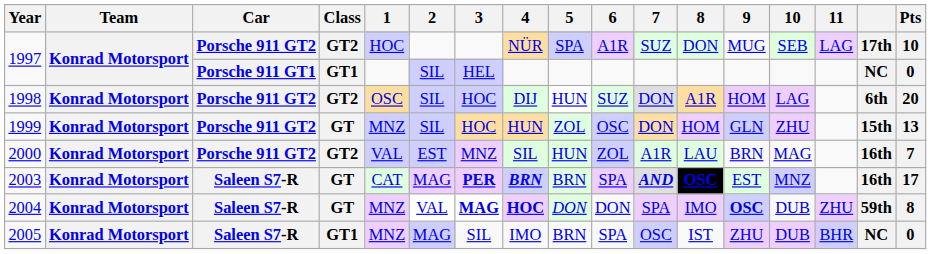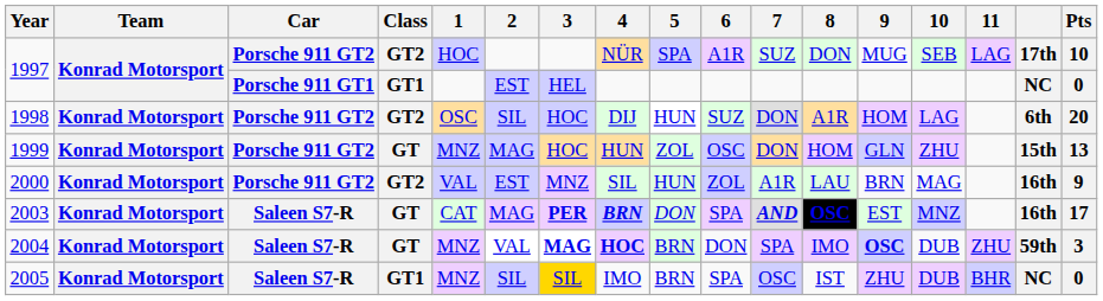 <table class="wikitable" style="text-align:center; font-size:90%">
 <tr>
 <th>Year</th>
 <th>Team</th>
 <th>Car</th>
 <th>Class</th>
 <th>1</th>
 <th>2</th>
 <th>3</th>
 <th>4</th>
 <th>5</th>
 <th>6</th>
 <th>7</th>
 <th>8</th>
 <th>9</th>
 <th>10</th>
 <th>11</th>
 <th></th>
 <th>Pts</th>
 </tr>
 <tr>
 <td rowspan=2><a href='#'>1997</a></td>
 <th rowspan=2><a href='#'>Konrad Motorsport</a></th>
 <th><a href='#'>Porsche 911 GT2</a></th>
 <th>GT2</th>
 <td style="background:#CFCFFF;"><a href='#'>HOC</a><br></td>
 <td></td>
 <td></td>
 <td style="background:#FFDF9F;"><a href='#'>NÜR</a><br></td>
 <td style="background:#CFCFFF;"><a href='#'>SPA</a><br></td>
 <td style="background:#EFCFFF;"><a href='#'>A1R</a><br></td>
 <td style="background:#DFFFDF;"><a href='#'>SUZ</a><br></td>
 <td style="background:#DFFFDF;"><a href='#'>DON</a><br></td>
 <td><a href='#'>MUG</a></td>
 <td style="background:#DFFFDF;"><a href='#'>SEB</a><br></td>
 <td style="background:#EFCFFF;"><a href='#'>LAG</a><br></td>
 <th>17th</th>
 <th>10</th>
 </tr>
 <tr>
 <th><a href='#'>Porsche 911 GT1</a></th>
 <th>GT1</th>
 <td></td>
-<td style="background:#CFCFFF;"><a href='#'>SIL</a><br></td>
+<td style="background:#CFCFFF;"><a href='#'>EST</a><br></td>
 <td style="background:#CFCFFF;"><a href='#'>HEL</a><br></td>
 <td></td>
 <td></td>
 <td></td>
 <td></td>
 <td></td>
 <td></td>
 <td></td>
 <td></td>
 <th>NC</th>
 <th>0</th>
 </tr>
 <tr>
 <td><a href='#'>1998</a></td>
 <th><a href='#'>Konrad Motorsport</a></th>
 <th><a href='#'>Porsche 911 GT2</a></th>
 <th>GT2</th>
 <td style="background:#FFDF9F;"><a href='#'>OSC</a><br></td>
 <td style="background:#CFCFFF;"><a href='#'>SIL</a><br></td>
 <td style="background:#CFCFFF;"><a href='#'>HOC</a><br></td>
 <td style="background:#DFFFDF;"><a href='#'>DIJ</a><br></td>
 <td style="background:#FFFFFF;"><a href='#'>HUN</a><br></td>
 <td style="background:#DFFFDF;"><a href='#'>SUZ</a><br></td>
 <td style="background:#DFDFDF;"><a href='#'>DON</a><br></td>
 <td style="background:#FFDF9F;"><a href='#'>A1R</a><br></td>
 <td style="background:#EFCFFF;"><a href='#'>HOM</a><br></td>
 <td style="background:#EFCFFF;"><a href='#'>LAG</a><br></td>
 <td></td>
 <th>6th</th>
 <th>20</th>
 </tr>
 <tr>
 <td><a href='#'>1999</a></td>
 <th><a href='#'>Konrad Motorsport</a></th>
 <th><a href='#'>Porsche 911 GT2</a></th>
 <th>GT</th>
 <td style="background:#CFCFFF;"><a href='#'>MNZ</a><br></td>
-<td style="background:#CFCFFF;"><a href='#'>SIL</a><br></td>
+<td style="background:#CFCFFF;"><a href='#'>MAG</a><br></td>
 <td style="background:#FFDF9F;"><a href='#'>HOC</a><br></td>
 <td style="background:#FFDF9F;"><a href='#'>HUN</a><br></td>
 <td style="background:#DFFFDF;"><a href='#'>ZOL</a><br></td>
 <td style="background:#CFCFFF;"><a href='#'>OSC</a><br></td>
 <td style="background:#FFDF9F;"><a href='#'>DON</a><br></td>
 <td style="background:#EFCFFF;"><a href='#'>HOM</a><br></td>
 <td style="background:#CFCFFF;"><a href='#'>GLN</a><br></td>
 <td style="background:#EFCFFF;"><a href='#'>ZHU</a><br></td>
 <td></td>
 <th>15th</th>
 <th>13</th>
 </tr>
 <tr>
 <td><a href='#'>2000</a></td>
 <th><a href='#'>Konrad Motorsport</a></th>
 <th><a href='#'>Porsche 911 GT2</a></th>
 <th>GT2</th>
 <td style="background:#CFCFFF;"><a href='#'>VAL</a><br></td>
 <td style="background:#CFCFFF;"><a href='#'>EST</a><br></td>
 <td style="background:#EFCFFF;"><a href='#'>MNZ</a><br></td>
 <td style="background:#DFFFDF;"><a href='#'>SIL</a><br></td>
 <td style="background:#DFFFDF;"><a href='#'>HUN</a><br></td>
 <td style="background:#CFCFFF;"><a href='#'>ZOL</a><br></td>
 <td style="background:#DFFFDF;"><a href='#'>A1R</a><br></td>
 <td style="background:#DFFFDF;"><a href='#'>LAU</a><br></td>
 <td><a href='#'>BRN</a></td>
 <td><a href='#'>MAG</a></td>
 <td></td>
 <th>16th</th>
-<th>7</th>
+<th>9</th>
 </tr>
 <tr>
 <td><a href='#'>2003</a></td>
 <th><a href='#'>Konrad Motorsport</a></th>
 <th><a href='#'>Saleen S7</a>-R</th>
 <th>GT</th>
 <td style="background:#DFFFDF;"><a href='#'>CAT</a><br></td>
 <td style="background:#EFCFFF;"><a href='#'>MAG</a><br></td>
 <td style="background:#EFCFFF;"><strong><a href='#'>PER</a></strong><br></td>
 <td style="background:#CFCFFF;"><strong><em><a href='#'>BRN</a></em></strong><br></td>
-<td style="background:#DFFFDF;"><a href='#'>BRN</a><br></td>
+<td style="background:#DFFFDF;"><em><a href='#'>DON</a></em><br></td>
 <td style="background:#EFCFFF;"><a href='#'>SPA</a><br></td>
 <td style="background:#DFDFDF;"><strong><em><a href='#'>AND</a></em></strong><br></td>
 <td style="background:#000; color:#fff;"><strong><a href='#'><span>OSC</span></a></strong><br></td>
 <td style="background:#DFFFDF;"><a href='#'>EST</a><br></td>
 <td style="background:#CFCFFF;"><a href='#'>MNZ</a><br></td>
 <td></td>
 <th>16th</th>
 <th>17</th>
 </tr>
 <tr>
 <td><a href='#'>2004</a></td>
 <th><a href='#'>Konrad Motorsport</a></th>
 <th><a href='#'>Saleen S7</a>-R</th>
 <th>GT</th>
 <td style="background:#EFCFFF;"><a href='#'>MNZ</a><br></td>
 <td style="background:#FFFFFF;"><a href='#'>VAL</a><br></td>
 <td style="background:#FFFFFF;"><strong><a href='#'>MAG</a></strong><br></td>
 <td style="background:#EFCFFF;"><strong><a href='#'>HOC</a></strong><br></td>
-<td style="background:#DFFFDF;"><em><a href='#'>DON</a></em><br></td>
+<td style="background:#DFFFDF;"><a href='#'>BRN</a><br></td>
 <td><a href='#'>DON</a></td>
 <td style="background:#EFCFFF;"><a href='#'>SPA</a><br></td>
 <td style="background:#EFCFFF;"><a href='#'>IMO</a><br></td>
 <td style="background:#CFCFFF;"><strong><a href='#'>OSC</a></strong><br></td>
 <td><a href='#'>DUB</a></td>
 <td style="background:#EFCFFF;"><a href='#'>ZHU</a><br></td>
 <th>59th</th>
-<th>8</th>
+<th>3</th>
 </tr>
 <tr>
 <td><a href='#'>2005</a></td>
 <th><a href='#'>Konrad Motorsport</a></th>
 <th><a href='#'>Saleen S7</a>-R</th>
 <th>GT1</th>
 <td style="background:#EFCFFF;"><a href='#'>MNZ</a><br></td>
-<td style="background:#CFCFFF;"><a href='#'>MAG</a><br></td>
-<td><a href='#'>SIL</a></td>
+<td style="background:#CFCFFF;"><a href='#'>SIL</a><br></td>
+<td style="background: gold;"><a href='#'>SIL</a></td>
 <td><a href='#'>IMO</a></td>
 <td><a href='#'>BRN</a></td>
 <td><a href='#'>SPA</a></td>
 <td style="background:#CFCFFF;"><a href='#'>OSC</a><br></td>
 <td><a href='#'>IST</a></td>
 <td style="background:#EFCFFF;"><a href='#'>ZHU</a><br></td>
 <td style="background:#EFCFFF;"><a href='#'>DUB</a><br></td>
 <td style="background:#CFCFFF;"><a href='#'>BHR</a><br></td>
 <th>NC</th>
 <th>0</th>
 </tr>
 </table>
